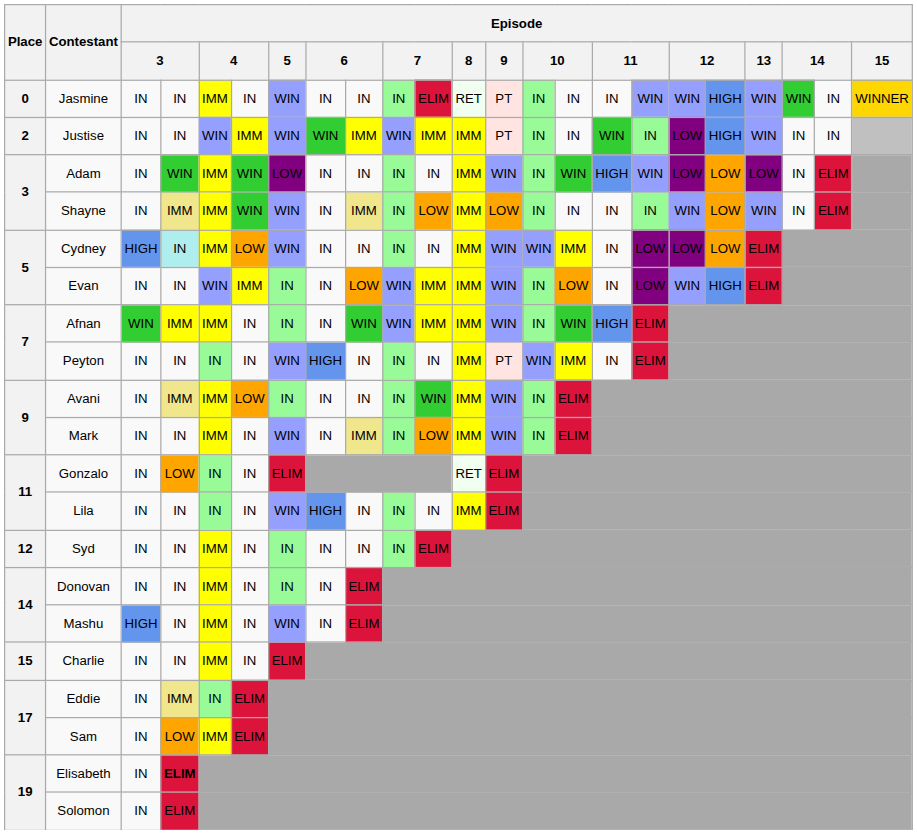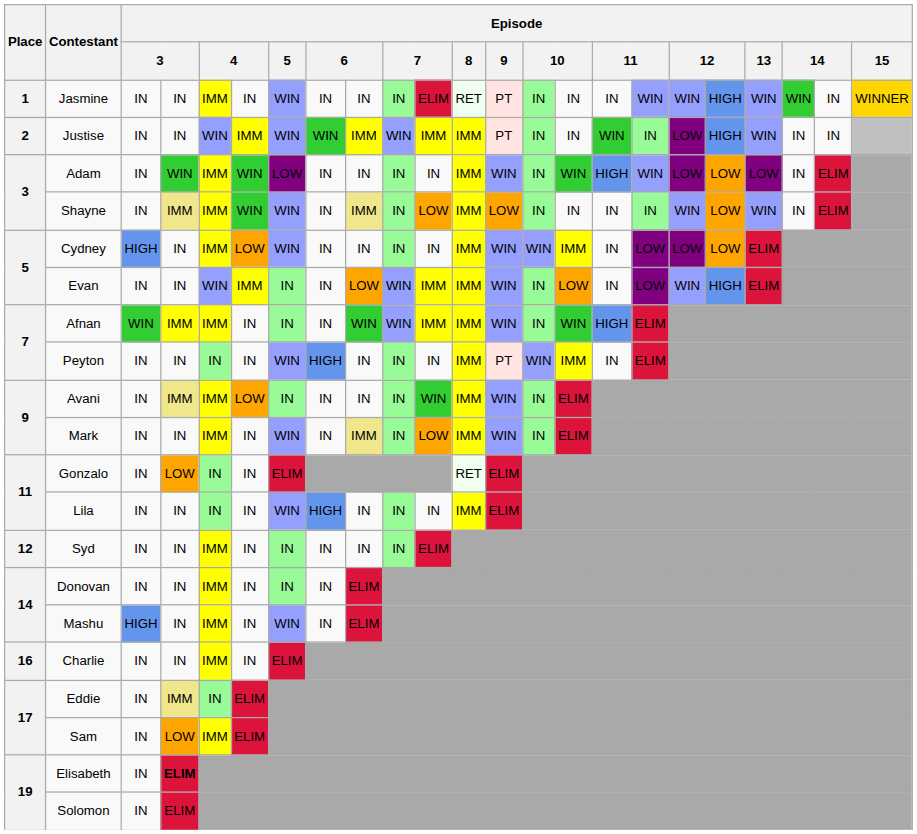 <table class="wikitable" style="text-align: center; font-size: 8pt; line-height:25px;">
 <tr>
 <th rowspan="2">Place</th>
 <th rowspan="2">Contestant</th>
 <th colspan="21">Episode</th>
 </tr>
 <tr>
 <th colspan="2">3</th>
 <th colspan="2">4</th>
 <th>5</th>
 <th colspan="2">6</th>
 <th colspan="2">7</th>
 <th>8</th>
 <th>9</th>
 <th colspan="2">10</th>
 <th colspan="2">11</th>
 <th colspan="2">12</th>
 <th>13</th>
 <th colspan="2">14</th>
 <th>15</th>
 </tr>
 <tr>
-<th>0</th>
+<th>1</th>
 <td>Jasmine</td>
 <td>IN</td>
 <td>IN</td>
 <td style="background:yellow;">IMM</td>
 <td>IN</td>
 <td style="background:#959FFD;">WIN</td>
 <td>IN</td>
 <td>IN</td>
 <td style="background:palegreen;">IN</td>
 <td style="background:crimson;">ELIM</td>
 <td style="background:honeydew;">RET</td>
 <td style="background:mistyrose;">PT</td>
 <td style="background:palegreen;">IN</td>
 <td>IN</td>
 <td>IN</td>
 <td style="background:#959FFD;">WIN</td>
 <td style="background:#959FFD">WIN</td>
 <td style="background:cornflowerblue">HIGH</td>
 <td style="background:#959FFD;">WIN</td>
 <td style="background:limegreen;">WIN</td>
 <td>IN</td>
 <td style="background:gold;">WINNER</td>
 </tr>
 <tr>
 <th>2</th>
 <td>Justise</td>
 <td>IN</td>
 <td>IN</td>
 <td style="background:#959FFD;">WIN</td>
 <td style="background:yellow;">IMM</td>
 <td style="background:#959FFD;">WIN</td>
 <td style="background:limegreen;">WIN</td>
 <td style="background:yellow;">IMM</td>
 <td style="background:#959FFD;">WIN</td>
 <td style="background:yellow;">IMM</td>
 <td style="background:yellow;">IMM</td>
 <td style="background:mistyrose;">PT</td>
 <td style="background:palegreen;">IN</td>
 <td>IN</td>
 <td style="background:limegreen;">WIN</td>
 <td style="background:palegreen;">IN</td>
 <td style="background:purple;">LOW</td>
 <td style="background:cornflowerblue">HIGH</td>
 <td style="background:#959FFD;">WIN</td>
 <td>IN</td>
 <td>IN</td>
 <td style="background:silver;"></td>
 </tr>
 <tr>
 <th rowspan=2>3</th>
 <td>Adam</td>
 <td>IN</td>
 <td style="background:limegreen;">WIN</td>
 <td style="background:yellow;">IMM</td>
 <td style="background:limegreen;">WIN</td>
 <td style="background:purple;">LOW</td>
 <td>IN</td>
 <td>IN</td>
 <td style="background:palegreen;">IN</td>
 <td>IN</td>
 <td style="background:yellow;">IMM</td>
 <td style="background:#959FFD;">WIN</td>
 <td style="background:palegreen;">IN</td>
 <td style="background:limegreen;">WIN</td>
 <td style="background:cornflowerblue;">HIGH</td>
 <td style="background:#959FFD;">WIN</td>
 <td style="background:purple;">LOW</td>
 <td style="background:orange;">LOW</td>
 <td style="background:purple;">LOW</td>
 <td>IN</td>
 <td style="background:crimson;">ELIM</td>
 <td style="background:darkgrey;"></td>
 </tr>
 <tr>
 <td>Shayne</td>
 <td>IN</td>
 <td style="background:khaki;">IMM</td>
 <td style="background:yellow;">IMM</td>
 <td style="background:limegreen;">WIN</td>
 <td style="background:#959FFD;">WIN</td>
 <td>IN</td>
 <td style="background:khaki;">IMM</td>
 <td style="background:palegreen;">IN</td>
 <td style="background:orange;">LOW</td>
 <td style="background:yellow;">IMM</td>
 <td style="background:orange;">LOW</td>
 <td style="background:palegreen;">IN</td>
 <td>IN</td>
 <td>IN</td>
 <td style="background:palegreen;">IN</td>
 <td style="background:#959FFD">WIN</td>
 <td style="background:orange;">LOW</td>
 <td style="background:#959FFD;">WIN</td>
 <td>IN</td>
 <td style="background:crimson;">ELIM</td>
 <td style="background:darkgrey;"></td>
 </tr>
 <tr>
 <th rowspan=2>5</th>
 <td>Cydney</td>
 <td style="background:cornflowerblue;">HIGH</td>
-<td style="background: paleturquoise;">IN</td>
+<td>IN</td>
 <td style="background:yellow;">IMM</td>
 <td style="background:orange;">LOW</td>
 <td style="background:#959FFD;">WIN</td>
 <td>IN</td>
 <td>IN</td>
 <td style="background:palegreen;">IN</td>
 <td>IN</td>
 <td style="background:yellow;">IMM</td>
 <td style="background:#959FFD;">WIN</td>
 <td style="background:#959FFD;">WIN</td>
 <td style="background:yellow;">IMM</td>
 <td>IN</td>
 <td style="background:purple;">LOW</td>
 <td style="background:purple;">LOW</td>
 <td style="background:orange">LOW</td>
 <td style="background:crimson;">ELIM</td>
 <td colspan="3" style="background:darkgrey;"></td>
 </tr>
 <tr>
 <td>Evan</td>
 <td>IN</td>
 <td>IN</td>
 <td style="background:#959FFD;">WIN</td>
 <td style="background:yellow;">IMM</td>
 <td style="background:palegreen;">IN</td>
 <td>IN</td>
 <td style="background:orange;">LOW</td>
 <td style="background:#959FFD;">WIN</td>
 <td style="background:yellow;">IMM</td>
 <td style="background:yellow;">IMM</td>
 <td style="background:#959FFD;">WIN</td>
 <td style="background:palegreen;">IN</td>
 <td style="background:orange;">LOW</td>
 <td>IN</td>
 <td style="background:purple;">LOW</td>
 <td style="background:#959FFD">WIN</td>
 <td style="background:cornflowerblue">HIGH</td>
 <td style="background:crimson;">ELIM</td>
 <td colspan="3" style="background:darkgrey;"></td>
 </tr>
 <tr>
 <th rowspan=2>7</th>
 <td>Afnan</td>
 <td style="background:limegreen;">WIN</td>
 <td style="background:yellow;">IMM</td>
 <td style="background:yellow;">IMM</td>
 <td>IN</td>
 <td style="background:palegreen;">IN</td>
 <td>IN</td>
 <td style="background:limegreen;">WIN</td>
 <td style="background:#959FFD;">WIN</td>
 <td style="background:yellow;">IMM</td>
 <td style="background:yellow;">IMM</td>
 <td style="background:#959FFD;">WIN</td>
 <td style="background:palegreen;">IN</td>
 <td style="background:limegreen;">WIN</td>
 <td style="background:cornflowerblue;">HIGH</td>
 <td style="background:crimson;">ELIM</td>
 <td colspan="6" style="background:darkgrey;"></td>
 </tr>
 <tr>
 <td>Peyton</td>
 <td>IN</td>
 <td>IN</td>
 <td style="background:palegreen;">IN</td>
 <td>IN</td>
 <td style="background:#959FFD;">WIN</td>
 <td style="background:cornflowerblue;">HIGH</td>
 <td>IN</td>
 <td style="background:palegreen;">IN</td>
 <td>IN</td>
 <td style="background:yellow;">IMM</td>
 <td style="background:mistyrose;">PT</td>
 <td style="background:#959FFD;">WIN</td>
 <td style="background:yellow;">IMM</td>
 <td>IN</td>
 <td style="background:crimson;">ELIM</td>
 <td colspan="6" style="background:darkgrey;"></td>
 </tr>
 <tr>
 <th rowspan=2>9</th>
 <td>Avani</td>
 <td>IN</td>
 <td style="background:khaki;">IMM</td>
 <td style="background:yellow;">IMM</td>
 <td style="background:orange;">LOW</td>
 <td style="background:palegreen;">IN</td>
 <td>IN</td>
 <td>IN</td>
 <td style="background:palegreen;">IN</td>
 <td style="background:limegreen;">WIN</td>
 <td style="background:yellow;">IMM</td>
 <td style="background:#959FFD;">WIN</td>
 <td style="background:palegreen;">IN</td>
 <td style="background:crimson;">ELIM</td>
 <td colspan="8" style="background:darkgrey;"></td>
 </tr>
 <tr>
 <td>Mark</td>
 <td>IN</td>
 <td>IN</td>
 <td style="background:yellow;">IMM</td>
 <td>IN</td>
 <td style="background:#959FFD;">WIN</td>
 <td>IN</td>
 <td style="background:khaki;">IMM</td>
 <td style="background:palegreen;">IN</td>
 <td style="background:orange;">LOW</td>
 <td style="background:yellow;">IMM</td>
 <td style="background:#959FFD;">WIN</td>
 <td style="background:palegreen;">IN</td>
 <td style="background:crimson;">ELIM</td>
 <td colspan="8" style="background:darkgrey;"></td>
 </tr>
 <tr>
 <th rowspan=2>11</th>
 <td>Gonzalo</td>
 <td>IN</td>
 <td style="background:orange;">LOW</td>
 <td style="background:palegreen;">IN</td>
 <td>IN</td>
 <td style="background:crimson;">ELIM</td>
 <td style="background:darkgrey;" colspan="4"></td>
 <td style="background:honeydew;">RET</td>
 <td style="background:crimson;">ELIM</td>
 <td colspan="10" style="background:darkgrey;"></td>
 </tr>
 <tr>
 <td>Lila</td>
 <td>IN</td>
 <td>IN</td>
 <td style="background:palegreen;">IN</td>
 <td>IN</td>
 <td style="background:#959FFD;">WIN</td>
 <td style="background:cornflowerblue;">HIGH</td>
 <td>IN</td>
 <td style="background:palegreen;">IN</td>
 <td>IN</td>
 <td style="background:yellow;">IMM</td>
 <td style="background:crimson;">ELIM</td>
 <td colspan="10" style="background:darkgrey;"></td>
 </tr>
 <tr>
 <th>12</th>
 <td>Syd</td>
 <td>IN</td>
 <td>IN</td>
 <td style="background:yellow;">IMM</td>
 <td>IN</td>
 <td style="background:palegreen;">IN</td>
 <td>IN</td>
 <td>IN</td>
 <td style="background:palegreen;">IN</td>
 <td style="background:crimson;">ELIM</td>
 <td colspan="12" style="background:darkgrey;"></td>
 </tr>
 <tr>
 <th rowspan=2>14</th>
 <td>Donovan</td>
 <td>IN</td>
 <td>IN</td>
 <td style="background:yellow;">IMM</td>
 <td>IN</td>
 <td style="background:palegreen;">IN</td>
 <td>IN</td>
 <td style="background:crimson;">ELIM</td>
 <td colspan="14" style="background:darkgrey;"></td>
 </tr>
 <tr>
 <td>Mashu</td>
 <td style="background:cornflowerblue;">HIGH</td>
 <td>IN</td>
 <td style="background:yellow;">IMM</td>
 <td>IN</td>
 <td style="background:#959FFD;">WIN</td>
 <td>IN</td>
 <td style="background:crimson;">ELIM</td>
 <td colspan="14" style="background:darkgrey;"></td>
 </tr>
 <tr>
-<th>15</th>
+<th>16</th>
 <td>Charlie</td>
 <td>IN</td>
 <td>IN</td>
 <td style="background:yellow;">IMM</td>
 <td>IN</td>
 <td style="background:crimson;">ELIM</td>
 <td colspan="16" style="background:darkgrey;"></td>
 </tr>
 <tr>
 <th rowspan=2>17</th>
 <td>Eddie</td>
 <td>IN</td>
 <td style="background:khaki;">IMM</td>
 <td style="background:palegreen;">IN</td>
 <td style="background:crimson;">ELIM</td>
 <td colspan="17" style="background:darkgrey;"></td>
 </tr>
 <tr>
 <td>Sam</td>
 <td>IN</td>
 <td style="background:orange;">LOW</td>
 <td style="background:yellow;">IMM</td>
 <td style="background:crimson;">ELIM</td>
 <td colspan="17" style="background:darkgrey;"></td>
 </tr>
 <tr>
 <th rowspan=2>19</th>
 <td>Elisabeth</td>
 <td>IN</td>
 <td style="background:crimson;"><strong>ELIM</strong></td>
 <td colspan="19" style="background:darkgrey;"></td>
 </tr>
 <tr>
 <td>Solomon</td>
 <td>IN</td>
 <td style="background:crimson;">ELIM</td>
 <td colspan="19" style="background:darkgrey;"></td>
 </tr>
 </table>
